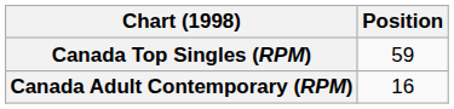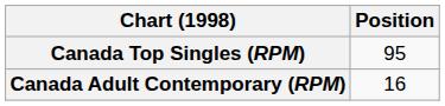 <table class="wikitable plainrowheaders" style="text-align:center">
 <tr>
 <th>Chart (1998)</th>
 <th>Position</th>
 </tr>
 <tr>
 <th scope="row">Canada Top Singles (<em>RPM</em>)</th>
-<td>59</td>
+<td>95</td>
 </tr>
 <tr>
 <th scope="row">Canada Adult Contemporary (<em>RPM</em>)</th>
 <td>16</td>
 </tr>
 </table>
